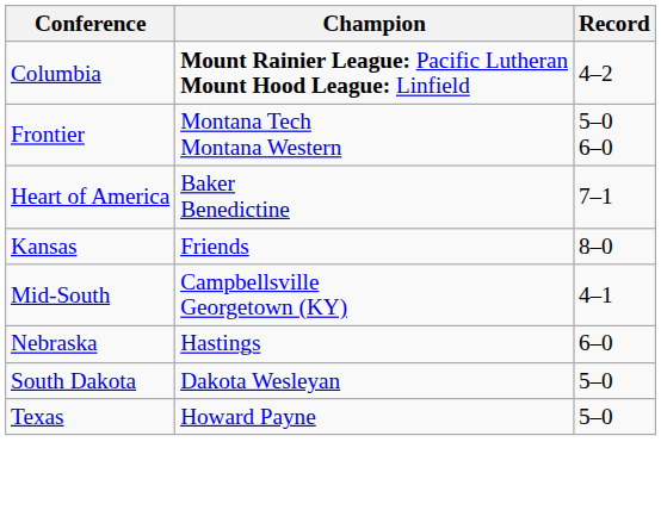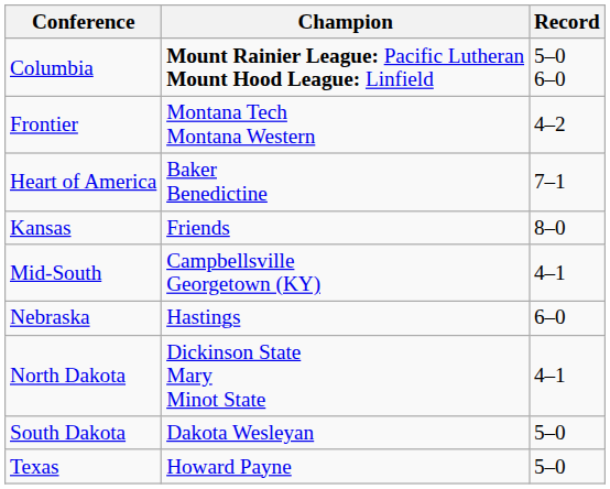 <table class="wikitable">
 <tr>
 <th>Conference</th>
 <th>Champion</th>
 <th>Record</th>
 </tr>
 <tr>
 <td><a href='#'>Columbia</a></td>
 <td><strong>Mount Rainier League:</strong> <a href='#'>Pacific Lutheran</a><br><strong>Mount Hood League:</strong> <a href='#'>Linfield</a></td>
-<td>4–2</td>
+<td>5–0<br>6–0</td>
 </tr>
 <tr>
 <td><a href='#'>Frontier</a></td>
 <td><a href='#'>Montana Tech</a><br><a href='#'>Montana Western</a></td>
-<td>5–0<br>6–0</td>
+<td>4–2</td>
 </tr>
 <tr>
 <td><a href='#'>Heart of America</a></td>
 <td><a href='#'>Baker</a><br><a href='#'>Benedictine</a></td>
 <td>7–1</td>
 </tr>
 <tr>
 <td><a href='#'>Kansas</a></td>
 <td><a href='#'>Friends</a></td>
 <td>8–0</td>
 </tr>
 <tr>
 <td><a href='#'>Mid-South</a></td>
 <td><a href='#'>Campbellsville</a><br><a href='#'>Georgetown (KY)</a><br></td>
 <td>4–1</td>
 </tr>
 <tr>
 <td><a href='#'>Nebraska</a></td>
 <td><a href='#'>Hastings</a></td>
 <td>6–0</td>
 </tr>
 <tr>
+<td><a href='#'>North Dakota</a></td>
+<td><a href='#'>Dickinson State</a><br><a href='#'>Mary</a><br><a href='#'>Minot State</a></td>
+<td>4–1</td>
+</tr>
+<tr>
 <td><a href='#'>South Dakota</a></td>
 <td><a href='#'>Dakota Wesleyan</a></td>
 <td>5–0</td>
 </tr>
 <tr>
 <td><a href='#'>Texas</a></td>
 <td><a href='#'>Howard Payne</a></td>
 <td>5–0</td>
 </tr>
 </table>
